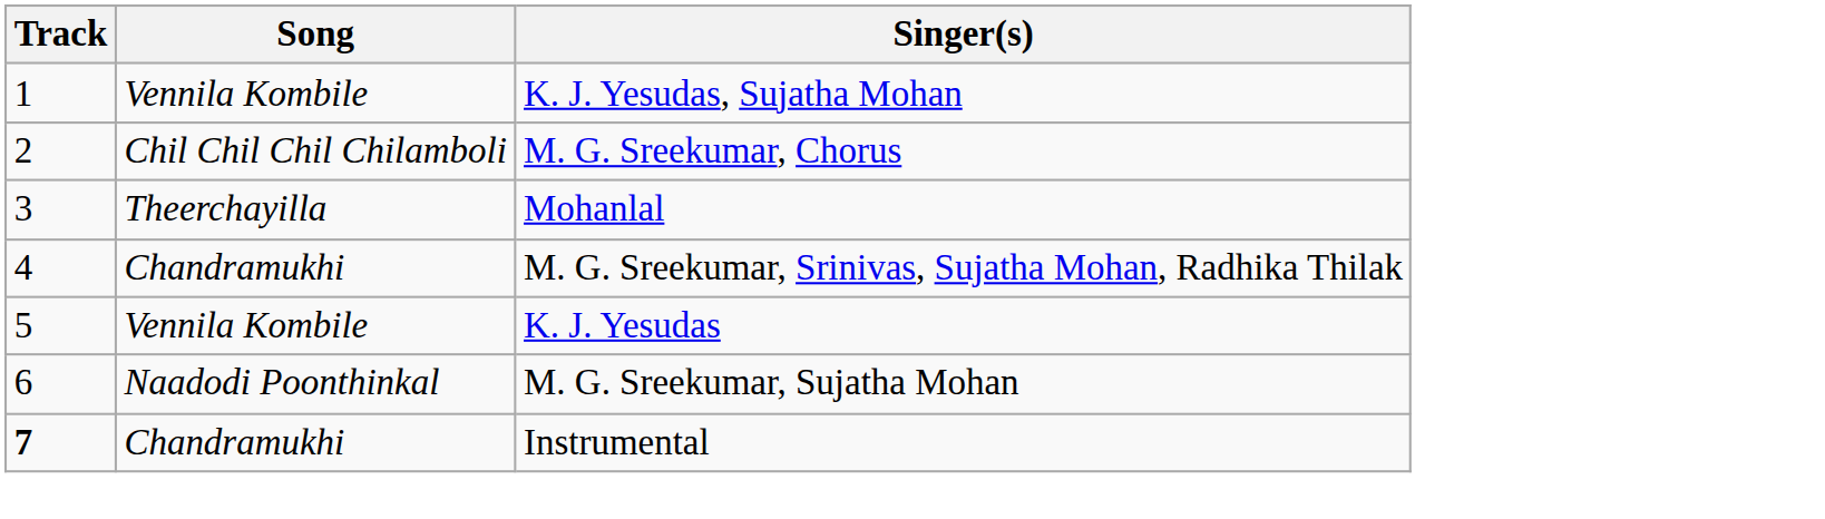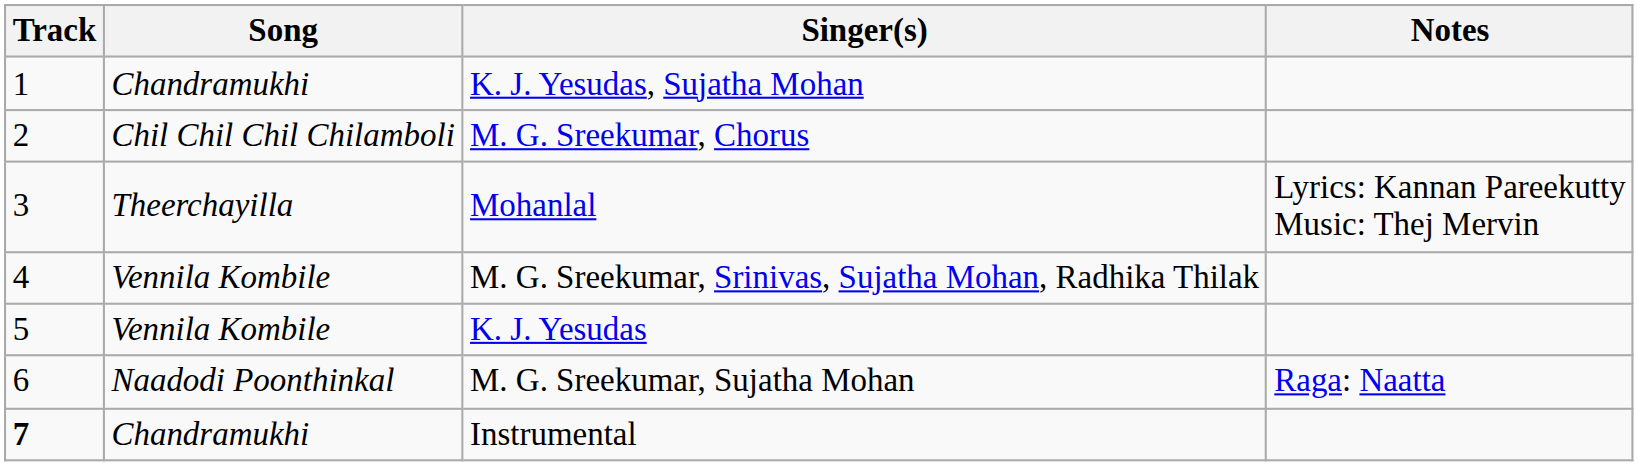 <table class="wikitable">
 <tr>
 <th>Track</th>
 <th>Song</th>
 <th>Singer(s)</th>
+<th>Notes</th>
 </tr>
 <tr>
 <td>1</td>
-<td><em>Vennila Kombile</em></td>
+<td><em>Chandramukhi</em></td>
 <td><a href='#'>K. J. Yesudas</a>, <a href='#'>Sujatha Mohan</a></td>
+<td></td>
 </tr>
 <tr>
 <td>2</td>
 <td><em>Chil Chil Chil Chilamboli</em></td>
 <td><a href='#'>M. G. Sreekumar</a>, <a href='#'>Chorus</a></td>
+<td></td>
 </tr>
 <tr>
 <td>3</td>
 <td><em>Theerchayilla</em></td>
 <td><a href='#'>Mohanlal</a></td>
+<td>Lyrics: Kannan Pareekutty<br>Music: Thej Mervin</td>
 </tr>
 <tr>
 <td>4</td>
-<td><em>Chandramukhi</em></td>
+<td><em>Vennila Kombile</em></td>
 <td>M. G. Sreekumar, <a href='#'>Srinivas</a>, <a href='#'>Sujatha Mohan</a>, Radhika Thilak</td>
+<td></td>
 </tr>
 <tr>
 <td>5</td>
 <td><em>Vennila Kombile</em></td>
 <td><a href='#'>K. J. Yesudas</a></td>
+<td></td>
 </tr>
 <tr>
 <td>6</td>
 <td><em>Naadodi Poonthinkal</em></td>
 <td>M. G. Sreekumar, Sujatha Mohan</td>
+<td><a href='#'>Raga</a>: <a href='#'>Naatta</a></td>
 </tr>
 <tr>
 <td><strong>7</strong></td>
 <td><em>Chandramukhi</em></td>
 <td>Instrumental</td>
+<td></td>
 </tr>
 </table>
